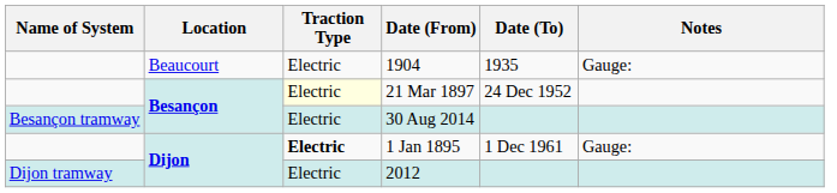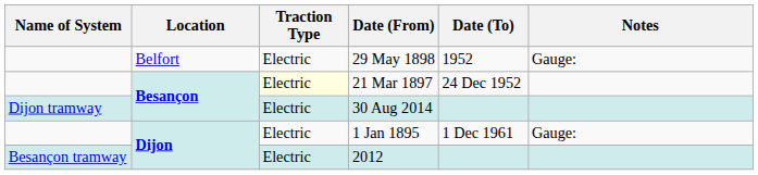 <table class="wikitable">
 <tr>
 <th width=17%>Name of System</th>
 <th width=17%>Location</th>
 <th width=12%>Traction<br>Type</th>
 <th width=12%>Date (From)</th>
 <th width=12%>Date (To)</th>
 <th width=30%>Notes</th>
 </tr>
 <tr>
 <td> </td>
-<td><a href='#'>Beaucourt</a></td>
+<td><a href='#'>Belfort</a></td>
 <td>Electric</td>
-<td>1904</td>
-<td>1935</td>
+<td>29 May 1898</td>
+<td>1952</td>
 <td>Gauge: </td>
 </tr>
 <tr>
 <td> </td>
 <td style="background:#CFECEC" rowspan ="2"><strong><a href='#'>Besançon</a></strong></td>
 <td style="background: lightyellow;">Electric</td>
 <td>21 Mar 1897</td>
 <td>24 Dec 1952</td>
 <td> </td>
 </tr>
 <tr style="background:#CFECEC">
-<td><a href='#'>Besançon tramway</a></td>
+<td><a href='#'>Dijon tramway</a></td>
 <td>Electric</td>
 <td>30 Aug 2014</td>
 <td> </td>
 <td> </td>
 </tr>
 <tr>
 <td> </td>
 <td style="background:#CFECEC" rowspan ="2"><strong><a href='#'>Dijon</a></strong></td>
-<td><strong>Electric</strong></td>
+<td>Electric</td>
 <td>1 Jan 1895</td>
 <td>1 Dec 1961</td>
 <td>Gauge: </td>
 </tr>
 <tr style="background:#CFECEC">
-<td><a href='#'>Dijon tramway</a></td>
+<td><a href='#'>Besançon tramway</a></td>
 <td>Electric</td>
 <td>2012</td>
 <td> </td>
 <td> </td>
 </tr>
 </table>
